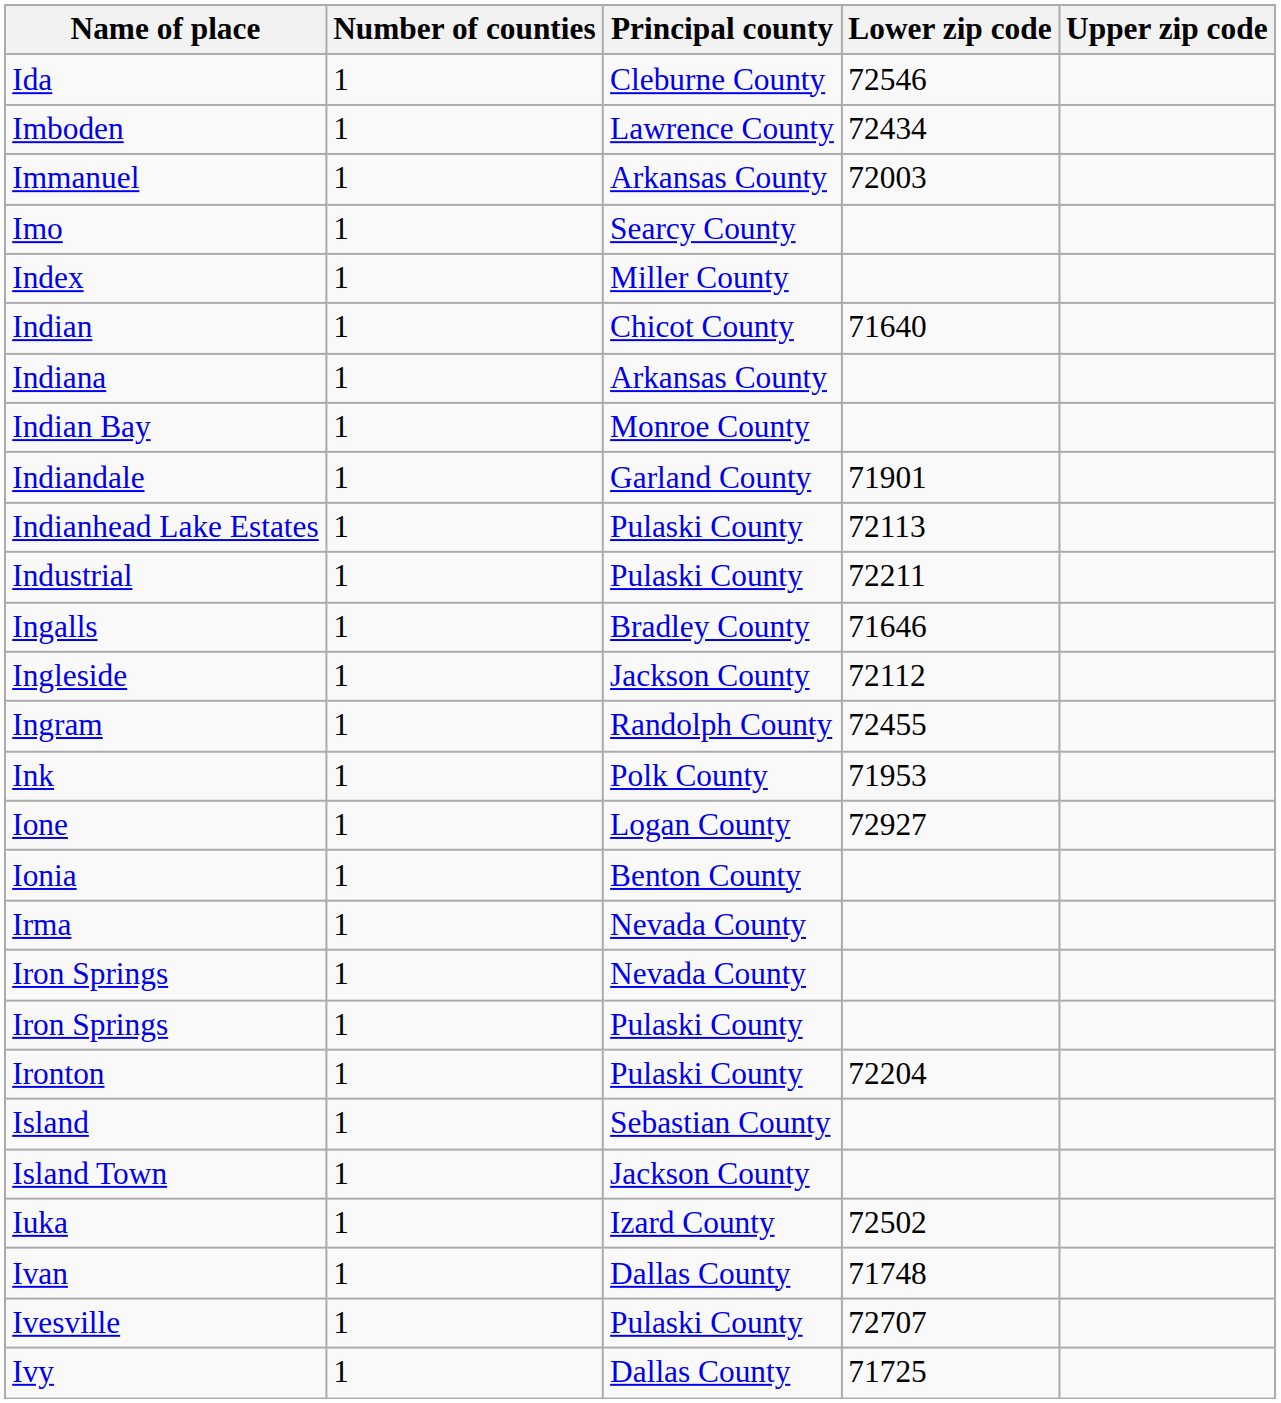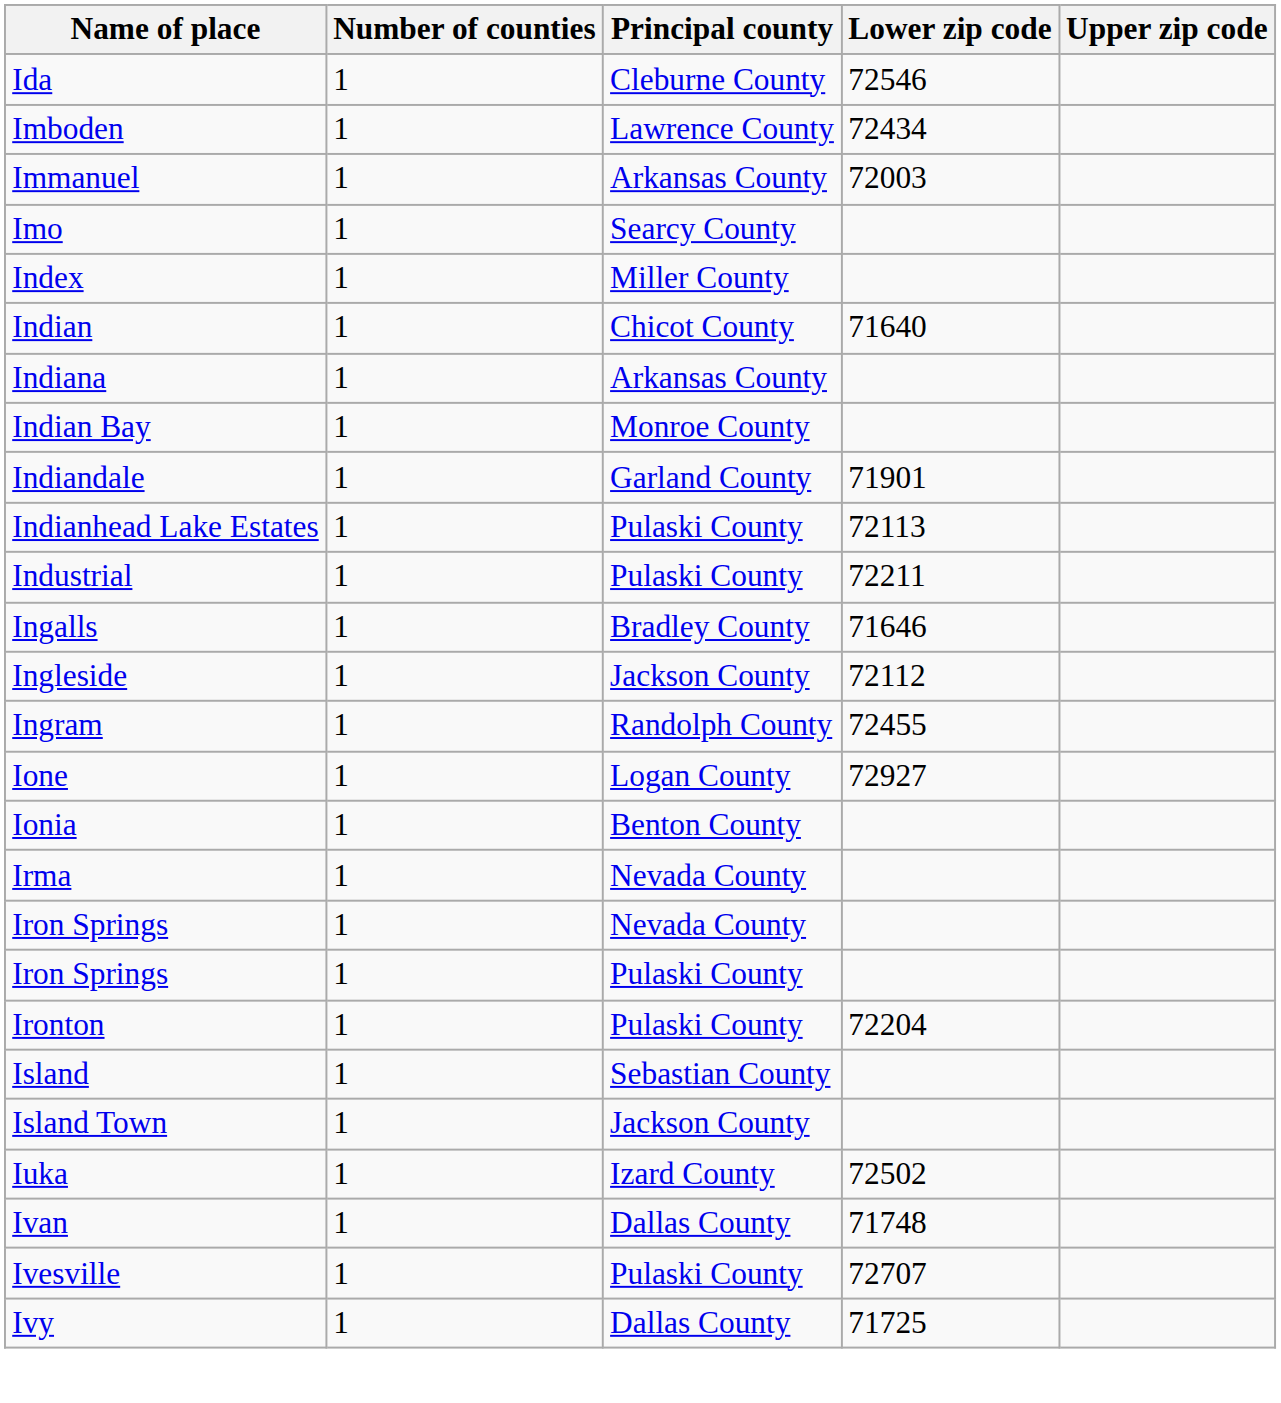 <table class="wikitable">
 <tr>
 <th>Name of place</th>
 <th>Number of counties</th>
 <th>Principal county</th>
 <th>Lower zip code</th>
 <th>Upper zip code</th>
 </tr>
 <tr>
 <td><a href='#'>Ida</a></td>
 <td>1</td>
 <td><a href='#'>Cleburne County</a></td>
 <td>72546</td>
 <td> </td>
 </tr>
 <tr>
 <td><a href='#'>Imboden</a></td>
 <td>1</td>
 <td><a href='#'>Lawrence County</a></td>
 <td>72434</td>
 <td> </td>
 </tr>
 <tr>
 <td><a href='#'>Immanuel</a></td>
 <td>1</td>
 <td><a href='#'>Arkansas County</a></td>
 <td>72003</td>
 <td> </td>
 </tr>
 <tr>
 <td><a href='#'>Imo</a></td>
 <td>1</td>
 <td><a href='#'>Searcy County</a></td>
 <td> </td>
 <td> </td>
 </tr>
 <tr>
 <td><a href='#'>Index</a></td>
 <td>1</td>
 <td><a href='#'>Miller County</a></td>
 <td> </td>
 <td> </td>
 </tr>
 <tr>
 <td><a href='#'>Indian</a></td>
 <td>1</td>
 <td><a href='#'>Chicot County</a></td>
 <td>71640</td>
 <td> </td>
 </tr>
 <tr>
 <td><a href='#'>Indiana</a></td>
 <td>1</td>
 <td><a href='#'>Arkansas County</a></td>
 <td> </td>
 <td> </td>
 </tr>
 <tr>
 <td><a href='#'>Indian Bay</a></td>
 <td>1</td>
 <td><a href='#'>Monroe County</a></td>
 <td> </td>
 <td> </td>
 </tr>
 <tr>
 <td><a href='#'>Indiandale</a></td>
 <td>1</td>
 <td><a href='#'>Garland County</a></td>
 <td>71901</td>
 <td> </td>
 </tr>
 <tr>
 <td><a href='#'>Indianhead Lake Estates</a></td>
 <td>1</td>
 <td><a href='#'>Pulaski County</a></td>
 <td>72113</td>
 <td> </td>
 </tr>
 <tr>
 <td><a href='#'>Industrial</a></td>
 <td>1</td>
 <td><a href='#'>Pulaski County</a></td>
 <td>72211</td>
 <td> </td>
 </tr>
 <tr>
 <td><a href='#'>Ingalls</a></td>
 <td>1</td>
 <td><a href='#'>Bradley County</a></td>
 <td>71646</td>
 <td> </td>
 </tr>
 <tr>
 <td><a href='#'>Ingleside</a></td>
 <td>1</td>
 <td><a href='#'>Jackson County</a></td>
 <td>72112</td>
 <td> </td>
 </tr>
 <tr>
 <td><a href='#'>Ingram</a></td>
 <td>1</td>
 <td><a href='#'>Randolph County</a></td>
 <td>72455</td>
 <td> </td>
 </tr>
 <tr>
-<td><a href='#'>Ink</a></td>
-<td>1</td>
-<td><a href='#'>Polk County</a></td>
-<td>71953</td>
-<td> </td>
-</tr>
-<tr>
 <td><a href='#'>Ione</a></td>
 <td>1</td>
 <td><a href='#'>Logan County</a></td>
 <td>72927</td>
 <td> </td>
 </tr>
 <tr>
 <td><a href='#'>Ionia</a></td>
 <td>1</td>
 <td><a href='#'>Benton County</a></td>
 <td> </td>
 <td> </td>
 </tr>
 <tr>
 <td><a href='#'>Irma</a></td>
 <td>1</td>
 <td><a href='#'>Nevada County</a></td>
 <td> </td>
 <td> </td>
 </tr>
 <tr>
 <td><a href='#'>Iron Springs</a></td>
 <td>1</td>
 <td><a href='#'>Nevada County</a></td>
 <td> </td>
 <td> </td>
 </tr>
 <tr>
 <td><a href='#'>Iron Springs</a></td>
 <td>1</td>
 <td><a href='#'>Pulaski County</a></td>
 <td> </td>
 <td> </td>
 </tr>
 <tr>
 <td><a href='#'>Ironton</a></td>
 <td>1</td>
 <td><a href='#'>Pulaski County</a></td>
 <td>72204</td>
 <td> </td>
 </tr>
 <tr>
 <td><a href='#'>Island</a></td>
 <td>1</td>
 <td><a href='#'>Sebastian County</a></td>
 <td> </td>
 <td> </td>
 </tr>
 <tr>
 <td><a href='#'>Island Town</a></td>
 <td>1</td>
 <td><a href='#'>Jackson County</a></td>
 <td> </td>
 <td> </td>
 </tr>
 <tr>
 <td><a href='#'>Iuka</a></td>
 <td>1</td>
 <td><a href='#'>Izard County</a></td>
 <td>72502</td>
 <td> </td>
 </tr>
 <tr>
 <td><a href='#'>Ivan</a></td>
 <td>1</td>
 <td><a href='#'>Dallas County</a></td>
 <td>71748</td>
 <td> </td>
 </tr>
 <tr>
 <td><a href='#'>Ivesville</a></td>
 <td>1</td>
 <td><a href='#'>Pulaski County</a></td>
 <td>72707</td>
 <td> </td>
 </tr>
 <tr>
 <td><a href='#'>Ivy</a></td>
 <td>1</td>
 <td><a href='#'>Dallas County</a></td>
 <td>71725</td>
 <td> </td>
 </tr>
 </table>
